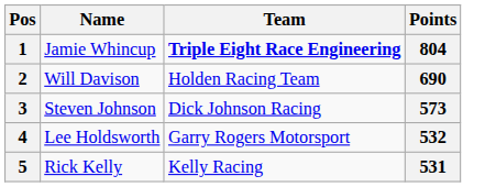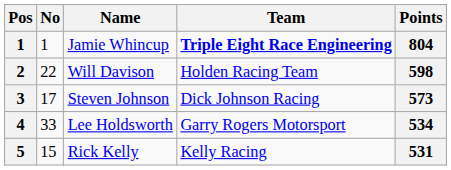 <table class="wikitable" style="font-size: 95%;">
 <tr>
 <th>Pos</th>
+<th>No</th>
 <th>Name</th>
 <th>Team</th>
 <th>Points</th>
 </tr>
 <tr>
 <th>1</th>
+<td>1</td>
 <td><a href='#'>Jamie Whincup</a></td>
 <td><strong><a href='#'>Triple Eight Race Engineering</a></strong></td>
 <th>804</th>
 </tr>
 <tr>
 <th>2</th>
+<td>22</td>
 <td><a href='#'>Will Davison</a></td>
 <td><a href='#'>Holden Racing Team</a></td>
-<th>690</th>
+<th>598</th>
 </tr>
 <tr>
 <th>3</th>
+<td>17</td>
 <td><a href='#'>Steven Johnson</a></td>
 <td><a href='#'>Dick Johnson Racing</a></td>
 <th>573</th>
 </tr>
 <tr>
 <th>4</th>
+<td>33</td>
 <td><a href='#'>Lee Holdsworth</a></td>
 <td><a href='#'>Garry Rogers Motorsport</a></td>
-<th>532</th>
+<th>534</th>
 </tr>
 <tr>
 <th>5</th>
+<td>15</td>
 <td><a href='#'>Rick Kelly</a></td>
 <td><a href='#'>Kelly Racing</a></td>
 <th>531</th>
 </tr>
 </table>
